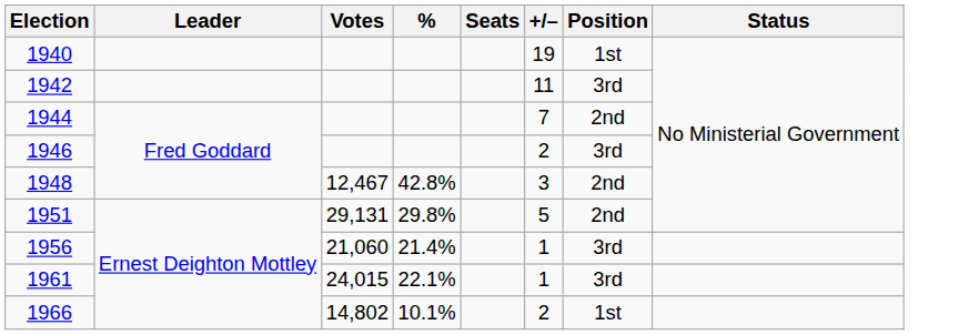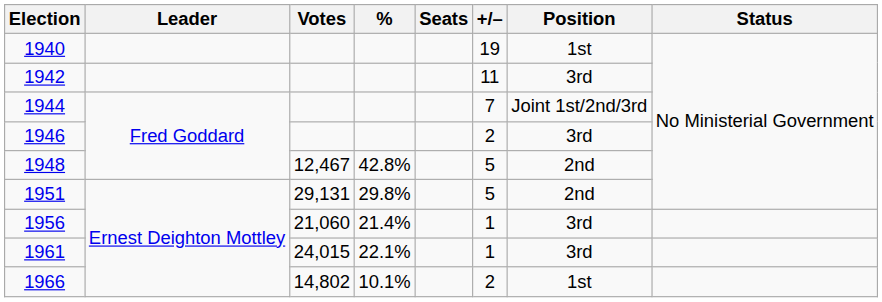 <table class=wikitable style=text-align:center>
 <tr>
 <th>Election</th>
 <th>Leader</th>
 <th>Votes</th>
 <th>%</th>
 <th>Seats</th>
 <th>+/–</th>
 <th>Position</th>
 <th>Status</th>
 </tr>
 <tr>
 <td><a href='#'>1940</a></td>
 <td></td>
 <td></td>
 <td></td>
 <td></td>
 <td>19</td>
 <td>1st</td>
 <td rowspan="6">No Ministerial Government</td>
 </tr>
 <tr>
 <td><a href='#'>1942</a></td>
 <td></td>
 <td></td>
 <td></td>
 <td></td>
 <td> 11</td>
 <td> 3rd</td>
 </tr>
 <tr>
 <td><a href='#'>1944</a></td>
 <td rowspan="3"><a href='#'>Fred Goddard</a></td>
 <td></td>
 <td></td>
 <td></td>
 <td> 7</td>
-<td> 2nd</td>
+<td> Joint 1st/2nd/3rd</td>
 </tr>
 <tr>
 <td><a href='#'>1946</a></td>
 <td></td>
 <td></td>
 <td></td>
 <td> 2</td>
 <td> 3rd</td>
 </tr>
 <tr>
 <td><a href='#'>1948</a></td>
 <td>12,467</td>
 <td>42.8%</td>
 <td></td>
-<td> 3</td>
+<td> 5</td>
 <td> 2nd</td>
 </tr>
 <tr>
 <td><a href='#'>1951</a></td>
 <td rowspan="4"><a href='#'>Ernest Deighton Mottley</a></td>
 <td>29,131</td>
 <td>29.8%</td>
 <td></td>
 <td> 5</td>
 <td> 2nd</td>
 </tr>
 <tr>
 <td><a href='#'>1956</a></td>
 <td>21,060</td>
 <td>21.4%</td>
 <td></td>
 <td> 1</td>
 <td> 3rd</td>
 <td></td>
 </tr>
 <tr>
 <td><a href='#'>1961</a></td>
 <td>24,015</td>
 <td>22.1%</td>
 <td></td>
 <td> 1</td>
 <td> 3rd</td>
 <td></td>
 </tr>
 <tr>
 <td><a href='#'>1966</a></td>
 <td>14,802</td>
 <td>10.1%</td>
 <td></td>
 <td> 2</td>
 <td> 1st</td>
 <td></td>
 </tr>
 </table>
